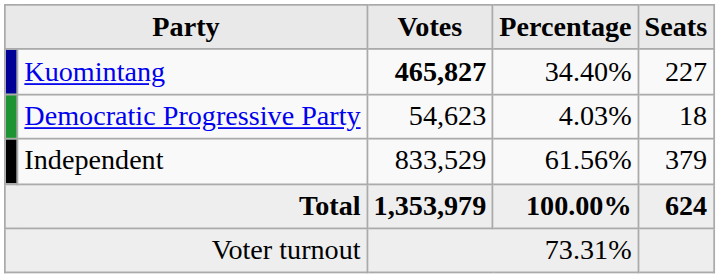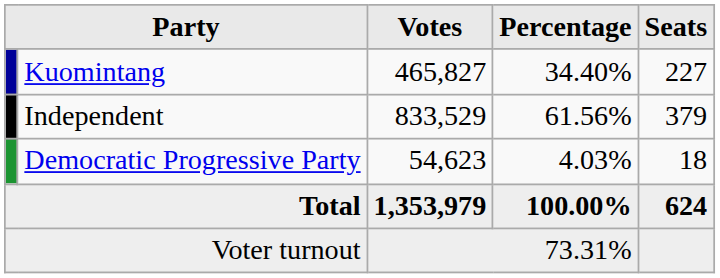 <table class="wikitable">
 <tr>
 <th style="background-color:#E9E9E9" colspan=2 style="width: 20em">Party</th>
 <th style="background-color:#E9E9E9" style="width: 7em">Votes</th>
 <th style="background-color:#E9E9E9" style="width: 7em">Percentage</th>
 <th style="background-color:#E9E9E9" style="width: 7em">Seats</th>
 </tr>
 <tr>
 <td bgcolor="#000099"></td>
 <td align=left><a href='#'>Kuomintang</a></td>
-<td align=right><strong>465,827</strong></td>
+<td align=right>465,827</td>
 <td align=right>34.40%</td>
 <td align=right>227</td>
+</tr>
+<tr>
+<td bgcolor="#000000"></td>
+<td align=left>Independent</td>
+<td align=right>833,529</td>
+<td align=right>61.56%</td>
+<td align=right>379</td>
 </tr>
 <tr>
 <td bgcolor="#1B9431"></td>
 <td align=left><a href='#'>Democratic Progressive Party</a></td>
 <td align=right>54,623</td>
 <td align=right>4.03%</td>
 <td align=right>18</td>
-</tr>
-<tr>
-<td bgcolor="#000000"></td>
-<td align=left>Independent</td>
-<td align=right>833,529</td>
-<td align=right>61.56%</td>
-<td align=right>379</td>
 </tr>
 <tr bgcolor="#EEEEEE">
 <td colspan="2" align="right"><strong>Total</strong></td>
 <td align=right><strong>1,353,979</strong></td>
 <td align=right><strong>100.00%</strong></td>
 <td align=right><strong>624</strong></td>
 </tr>
 <tr bgcolor="#EEEEEE">
 <td colspan="2" align="right">Voter turnout</td>
 <td colspan="2" align="right">73.31%</td>
 <td></td>
 </tr>
 </table>
